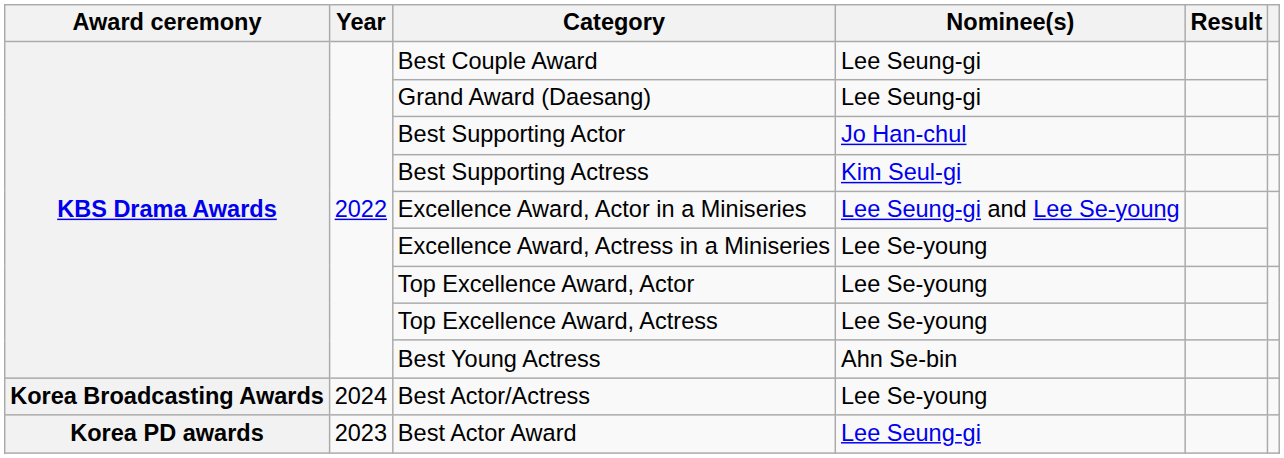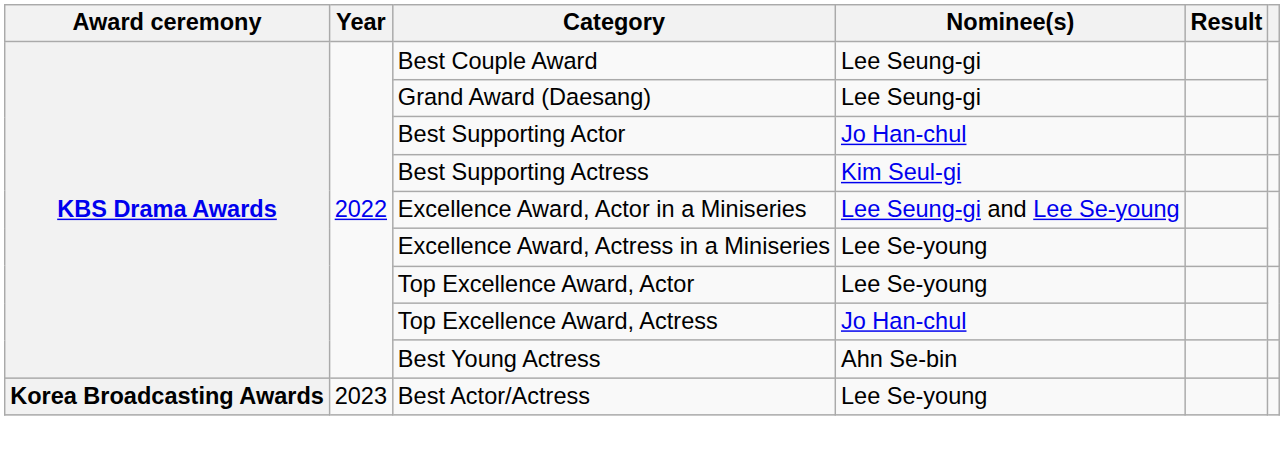 <table class="wikitable plainrowheaders sortable">
 <tr>
 <th scope="col">Award ceremony</th>
 <th scope="col">Year</th>
 <th scope="col">Category </th>
 <th scope="col">Nominee(s)</th>
 <th scope="col">Result</th>
 <th scope="col" class="unsortable"></th>
 </tr>
 <tr>
 <th rowspan="9" scope="row"><a href='#'>KBS Drama Awards</a></th>
 <td rowspan="9" style="text-align:center"><a href='#'>2022</a></td>
 <td>Best Couple Award</td>
 <td>Lee Seung-gi</td>
 <td></td>
 <td rowspan="2" style="text-align:center"></td>
 </tr>
 <tr>
 <td>Grand Award (Daesang)</td>
 <td>Lee Seung-gi</td>
 <td></td>
 </tr>
 <tr>
 <td>Best Supporting Actor</td>
 <td><a href='#'>Jo Han-chul</a></td>
 <td></td>
 <td style="text-align:center"></td>
 </tr>
 <tr>
 <td>Best Supporting Actress</td>
 <td><a href='#'>Kim Seul-gi</a></td>
 <td></td>
 <td style="text-align:center"></td>
 </tr>
 <tr>
 <td>Excellence Award, Actor in a Miniseries</td>
 <td><a href='#'>Lee Seung-gi</a> and <a href='#'>Lee Se-young</a></td>
 <td></td>
 <td rowspan="2" style="text-align:center"></td>
 </tr>
 <tr>
 <td>Excellence Award, Actress in a Miniseries</td>
 <td>Lee Se-young</td>
 <td></td>
 </tr>
 <tr>
 <td>Top Excellence Award, Actor</td>
 <td>Lee Se-young</td>
 <td></td>
 <td rowspan="2" style="text-align:center"></td>
 </tr>
 <tr>
 <td>Top Excellence Award, Actress</td>
-<td>Lee Se-young</td>
+<td><a href='#'>Jo Han-chul</a></td>
 <td></td>
 </tr>
 <tr>
 <td>Best Young Actress</td>
 <td>Ahn Se-bin</td>
 <td></td>
 <td style="text-align:center"></td>
 </tr>
 <tr>
 <th scope="row">Korea Broadcasting Awards</th>
-<td style="text-align:center">2024</td>
+<td style="text-align:center">2023</td>
 <td>Best Actor/Actress</td>
 <td>Lee Se-young</td>
 <td></td>
 <td style="text-align:center"></td>
 </tr>
-<tr>
-<th scope="row">Korea PD awards</th>
-<td style="text-align:center">2023</td>
-<td>Best Actor Award</td>
-<td><a href='#'>Lee Seung-gi</a></td>
-<td></td>
-<td style="text-align:center"></td>
-</tr>
 </table>
